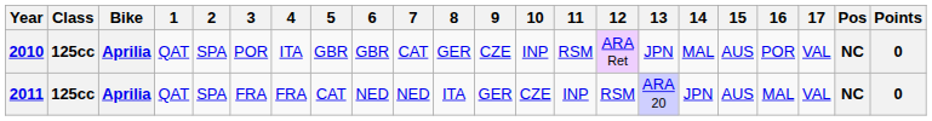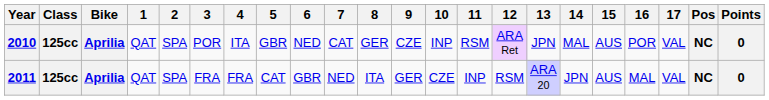 <table class="wikitable" style="text-align:center">
 <tr>
 <th>Year</th>
 <th>Class</th>
 <th>Bike</th>
 <th>1</th>
 <th>2</th>
 <th>3</th>
 <th>4</th>
 <th>5</th>
 <th>6</th>
 <th>7</th>
 <th>8</th>
 <th>9</th>
 <th>10</th>
 <th>11</th>
 <th>12</th>
 <th>13</th>
 <th>14</th>
 <th>15</th>
 <th>16</th>
 <th>17</th>
 <th>Pos</th>
 <th>Points</th>
 </tr>
 <tr>
 <th align="left"><a href='#'>2010</a></th>
 <th align="left">125cc</th>
 <th align="left"><a href='#'>Aprilia</a></th>
 <td><a href='#'>QAT</a></td>
 <td><a href='#'>SPA</a></td>
 <td><a href='#'>POR</a></td>
 <td><a href='#'>ITA</a></td>
 <td><a href='#'>GBR</a></td>
-<td><a href='#'>GBR</a></td>
+<td><a href='#'>NED</a></td>
 <td><a href='#'>CAT</a></td>
 <td><a href='#'>GER</a></td>
 <td><a href='#'>CZE</a></td>
 <td><a href='#'>INP</a></td>
 <td><a href='#'>RSM</a></td>
 <td style="background:#EFCFFF;"><a href='#'>ARA</a><br><small>Ret</small></td>
 <td><a href='#'>JPN</a></td>
 <td><a href='#'>MAL</a></td>
 <td><a href='#'>AUS</a></td>
 <td><a href='#'>POR</a></td>
 <td><a href='#'>VAL</a></td>
 <th>NC</th>
 <th>0</th>
 </tr>
 <tr>
 <th align="left"><a href='#'>2011</a></th>
 <th align="left">125cc</th>
 <th align="left"><a href='#'>Aprilia</a></th>
 <td><a href='#'>QAT</a></td>
 <td><a href='#'>SPA</a></td>
 <td><a href='#'>FRA</a></td>
 <td><a href='#'>FRA</a></td>
 <td><a href='#'>CAT</a></td>
-<td><a href='#'>NED</a></td>
+<td><a href='#'>GBR</a></td>
 <td><a href='#'>NED</a></td>
 <td><a href='#'>ITA</a></td>
 <td><a href='#'>GER</a></td>
 <td><a href='#'>CZE</a></td>
 <td><a href='#'>INP</a></td>
 <td><a href='#'>RSM</a></td>
 <td style="background:#cfcfff;"><a href='#'>ARA</a><br><small>20</small></td>
 <td><a href='#'>JPN</a></td>
 <td><a href='#'>AUS</a></td>
 <td><a href='#'>MAL</a></td>
 <td><a href='#'>VAL</a></td>
 <th>NC</th>
 <th>0</th>
 </tr>
 </table>
